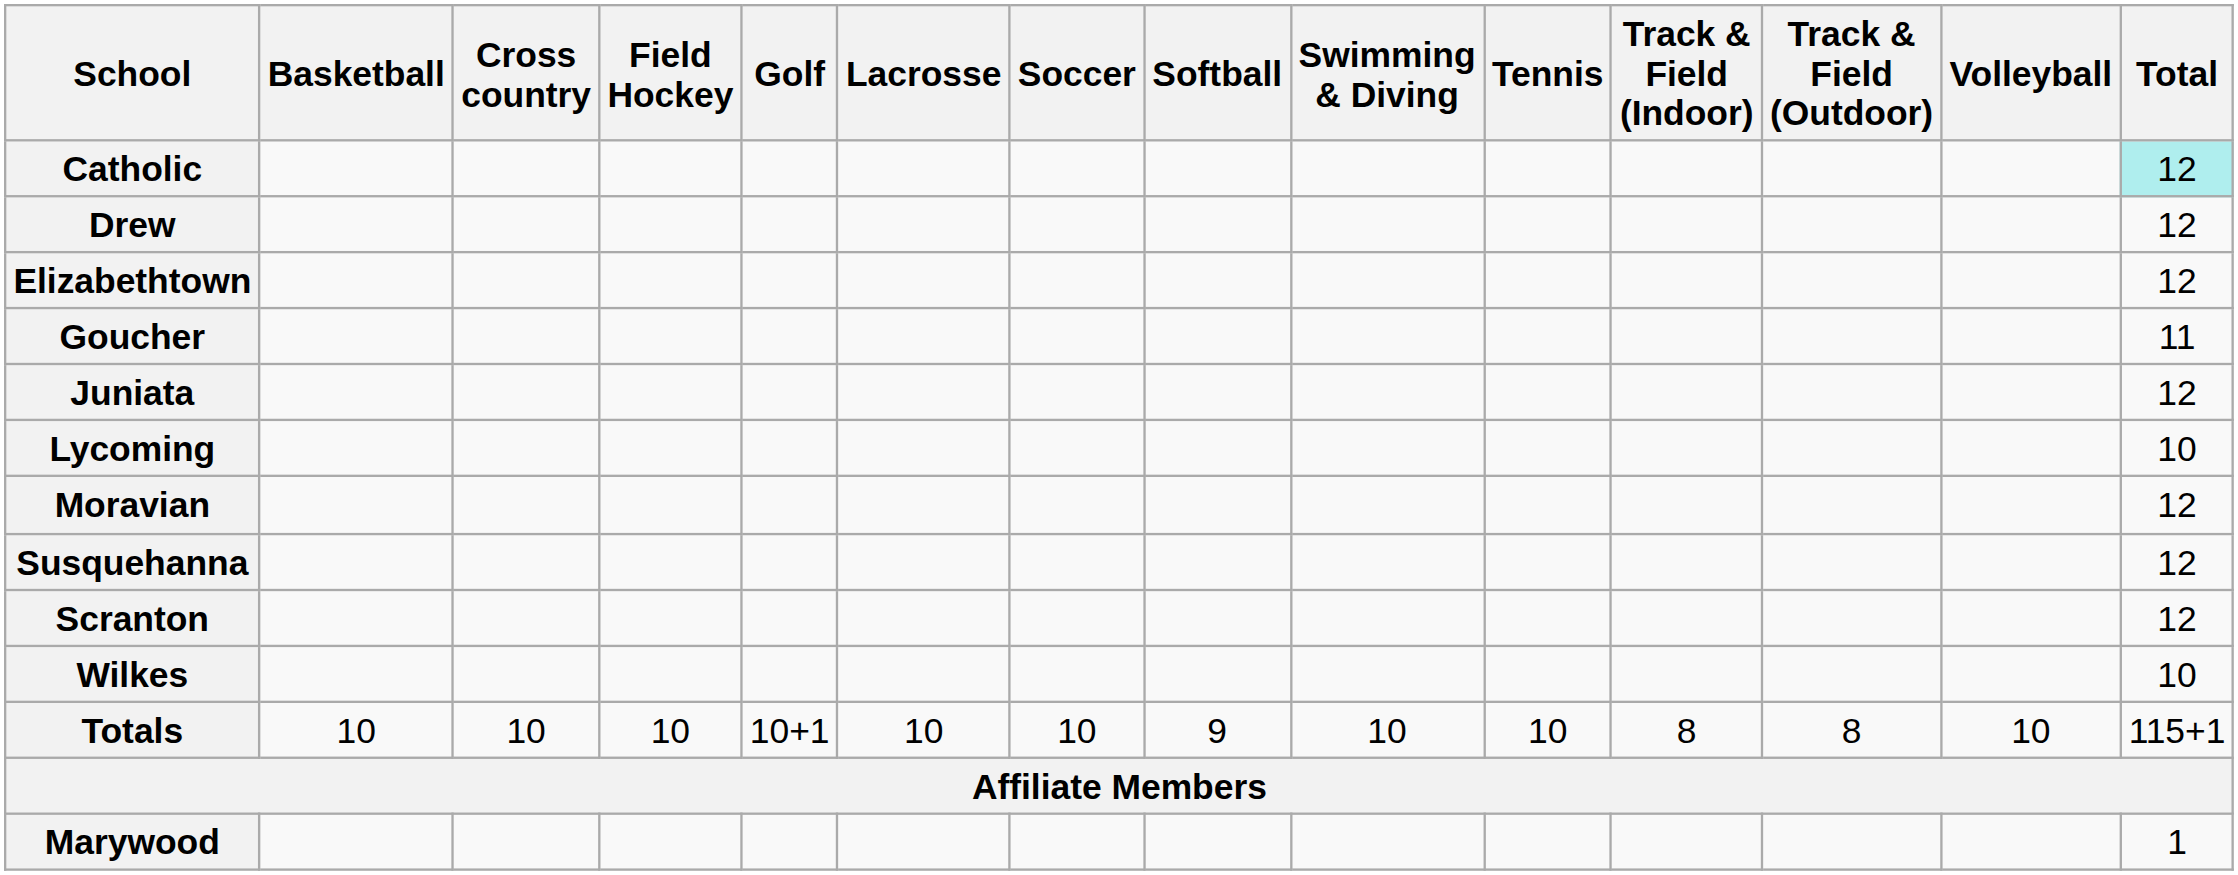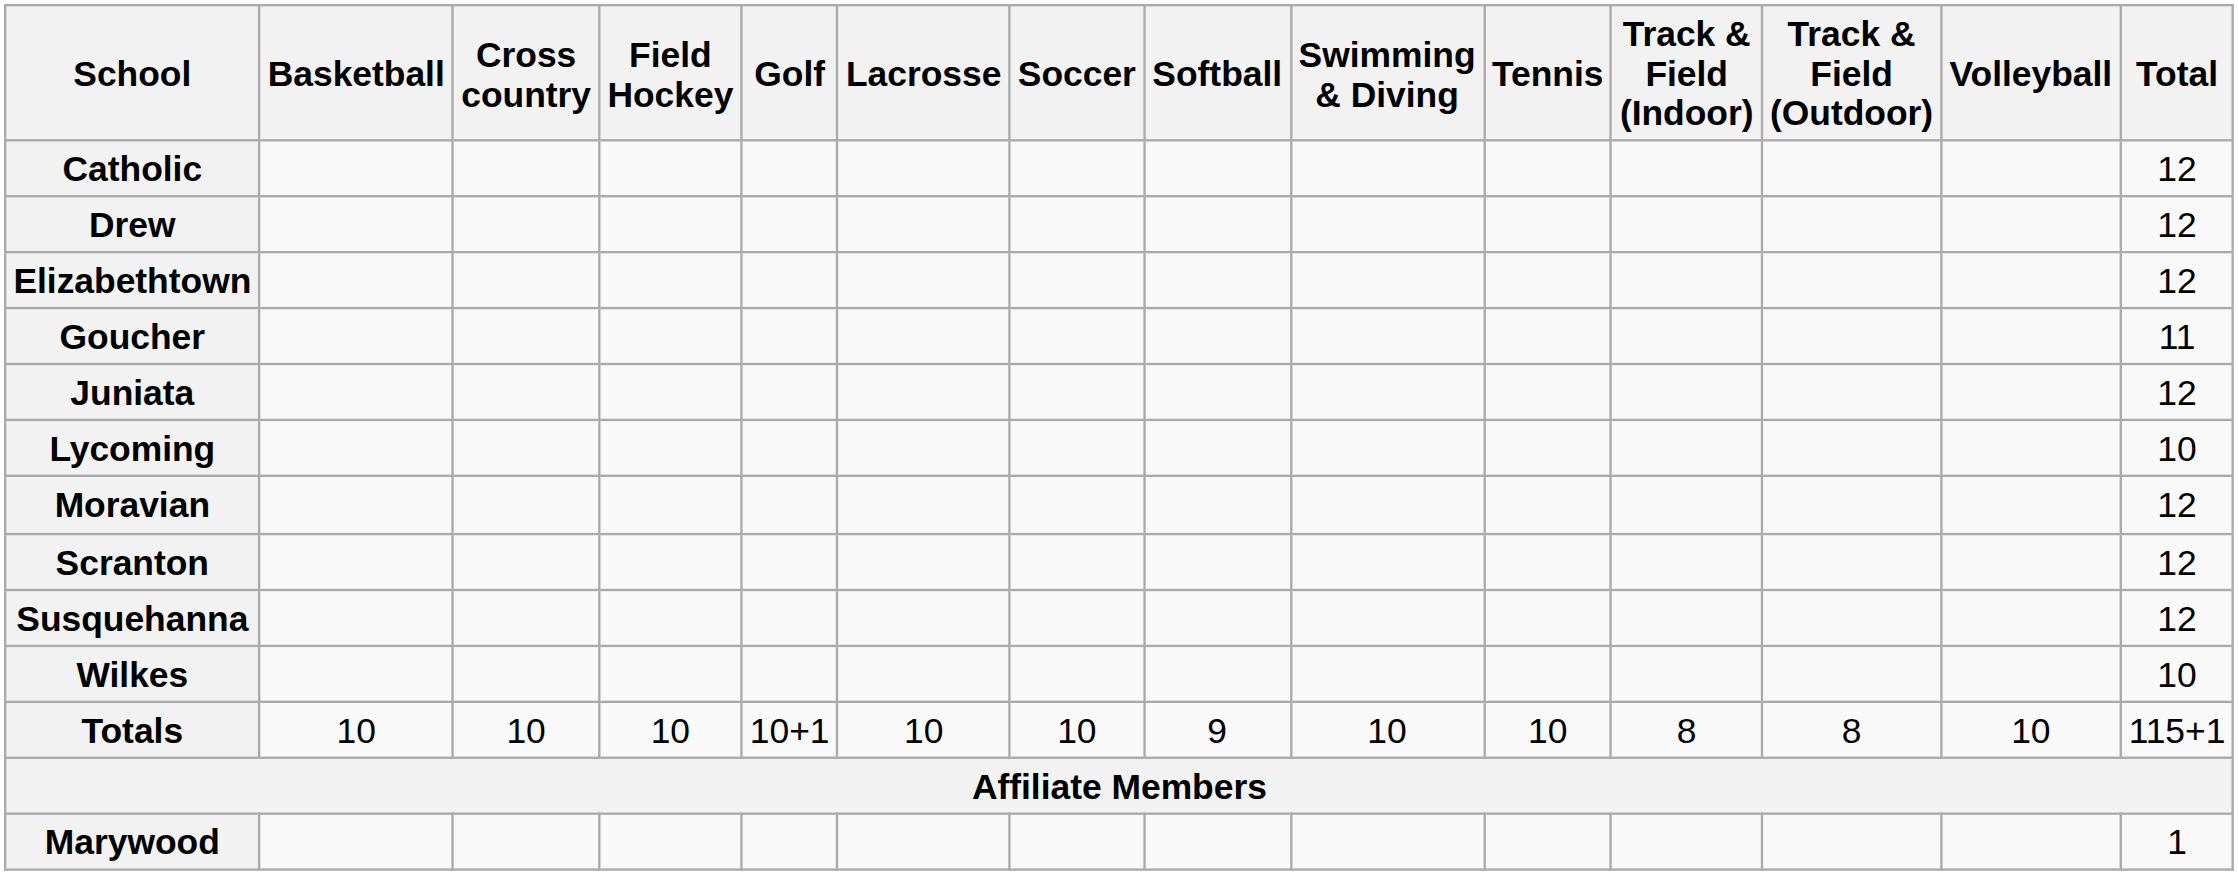 <table class="wikitable" style="text-align:center; font-size:95%">
 <tr>
 <th>School</th>
 <th>Basketball</th>
 <th>Cross country</th>
 <th>Field Hockey</th>
 <th>Golf</th>
 <th>Lacrosse</th>
 <th>Soccer</th>
 <th>Softball</th>
 <th>Swimming<br>& Diving</th>
 <th>Tennis</th>
 <th>Track & Field<br>(Indoor)</th>
 <th>Track & Field<br>(Outdoor)</th>
 <th>Volleyball</th>
 <th>Total</th>
 </tr>
 <tr>
 <th>Catholic</th>
 <td></td>
 <td></td>
 <td></td>
 <td></td>
 <td></td>
 <td></td>
 <td></td>
 <td></td>
 <td></td>
 <td></td>
 <td></td>
 <td></td>
-<td style="background: paleturquoise;">12</td>
+<td>12</td>
 </tr>
 <tr>
 <th>Drew</th>
 <td></td>
 <td></td>
 <td></td>
 <td></td>
 <td></td>
 <td></td>
 <td></td>
 <td></td>
 <td></td>
 <td></td>
 <td></td>
 <td></td>
 <td>12</td>
 </tr>
 <tr>
 <th>Elizabethtown</th>
 <td></td>
 <td></td>
 <td></td>
 <td></td>
 <td></td>
 <td></td>
 <td></td>
 <td></td>
 <td></td>
 <td></td>
 <td></td>
 <td></td>
 <td>12</td>
 </tr>
 <tr>
 <th>Goucher</th>
 <td></td>
 <td></td>
 <td></td>
 <td></td>
 <td></td>
 <td></td>
 <td></td>
 <td></td>
 <td></td>
 <td></td>
 <td></td>
 <td></td>
 <td>11</td>
 </tr>
 <tr>
 <th>Juniata</th>
 <td></td>
 <td></td>
 <td></td>
 <td></td>
 <td></td>
 <td></td>
 <td></td>
 <td></td>
 <td></td>
 <td></td>
 <td></td>
 <td></td>
 <td>12</td>
 </tr>
 <tr>
 <th>Lycoming</th>
 <td></td>
 <td></td>
 <td></td>
 <td></td>
 <td></td>
 <td></td>
 <td></td>
 <td></td>
 <td></td>
 <td></td>
 <td></td>
 <td></td>
 <td>10</td>
 </tr>
 <tr>
 <th>Moravian</th>
 <td></td>
 <td></td>
 <td></td>
 <td></td>
 <td></td>
 <td></td>
 <td></td>
 <td></td>
 <td></td>
 <td></td>
 <td></td>
 <td></td>
 <td>12</td>
 </tr>
 <tr>
-<th>Susquehanna</th>
+<th>Scranton</th>
 <td></td>
 <td></td>
 <td></td>
 <td></td>
 <td></td>
 <td></td>
 <td></td>
 <td></td>
 <td></td>
 <td></td>
 <td></td>
 <td></td>
 <td>12</td>
 </tr>
 <tr>
-<th>Scranton</th>
+<th>Susquehanna</th>
 <td></td>
 <td></td>
 <td></td>
 <td></td>
 <td></td>
 <td></td>
 <td></td>
 <td></td>
 <td></td>
 <td></td>
 <td></td>
 <td></td>
 <td>12</td>
 </tr>
 <tr>
 <th>Wilkes</th>
 <td></td>
 <td></td>
 <td></td>
 <td></td>
 <td></td>
 <td></td>
 <td></td>
 <td></td>
 <td></td>
 <td></td>
 <td></td>
 <td></td>
 <td>10</td>
 </tr>
 <tr>
 <th>Totals</th>
 <td>10</td>
 <td>10</td>
 <td>10</td>
 <td>10+1</td>
 <td>10</td>
 <td>10</td>
 <td>9</td>
 <td>10</td>
 <td>10</td>
 <td>8</td>
 <td>8</td>
 <td>10</td>
 <td>115+1</td>
 </tr>
 <tr>
 <th colspan="14">Affiliate Members</th>
 </tr>
 <tr>
 <th>Marywood</th>
 <td></td>
 <td></td>
 <td></td>
 <td></td>
 <td></td>
 <td></td>
 <td></td>
 <td></td>
 <td></td>
 <td></td>
 <td></td>
 <td></td>
 <td>1</td>
 </tr>
 </table>
